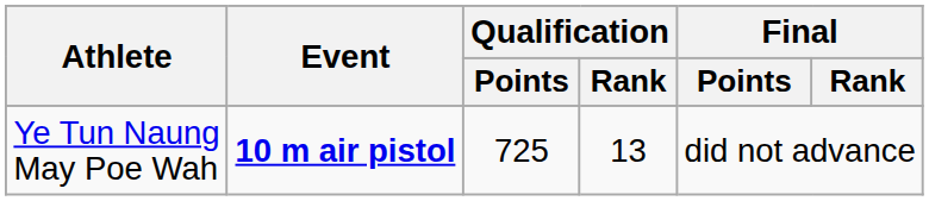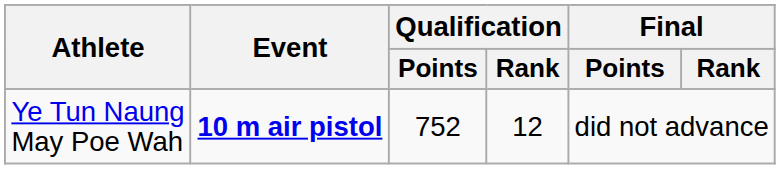 <table class=wikitable style=font-size:90%;text-align:center>
 <tr>
 <th rowspan="2">Athlete</th>
 <th rowspan="2">Event</th>
 <th colspan=2>Qualification</th>
 <th colspan=2>Final</th>
 </tr>
 <tr style="font-size:95%">
 <th>Points</th>
 <th>Rank</th>
 <th>Points</th>
 <th>Rank</th>
 </tr>
 <tr>
 <td align=left><a href='#'>Ye Tun Naung</a><br>May Poe Wah</td>
 <td align=left><strong><a href='#'>10 m air pistol</a></strong></td>
-<td>725</td>
-<td>13</td>
+<td>752</td>
+<td>12</td>
 <td colspan=2>did not advance</td>
 </tr>
 </table>
